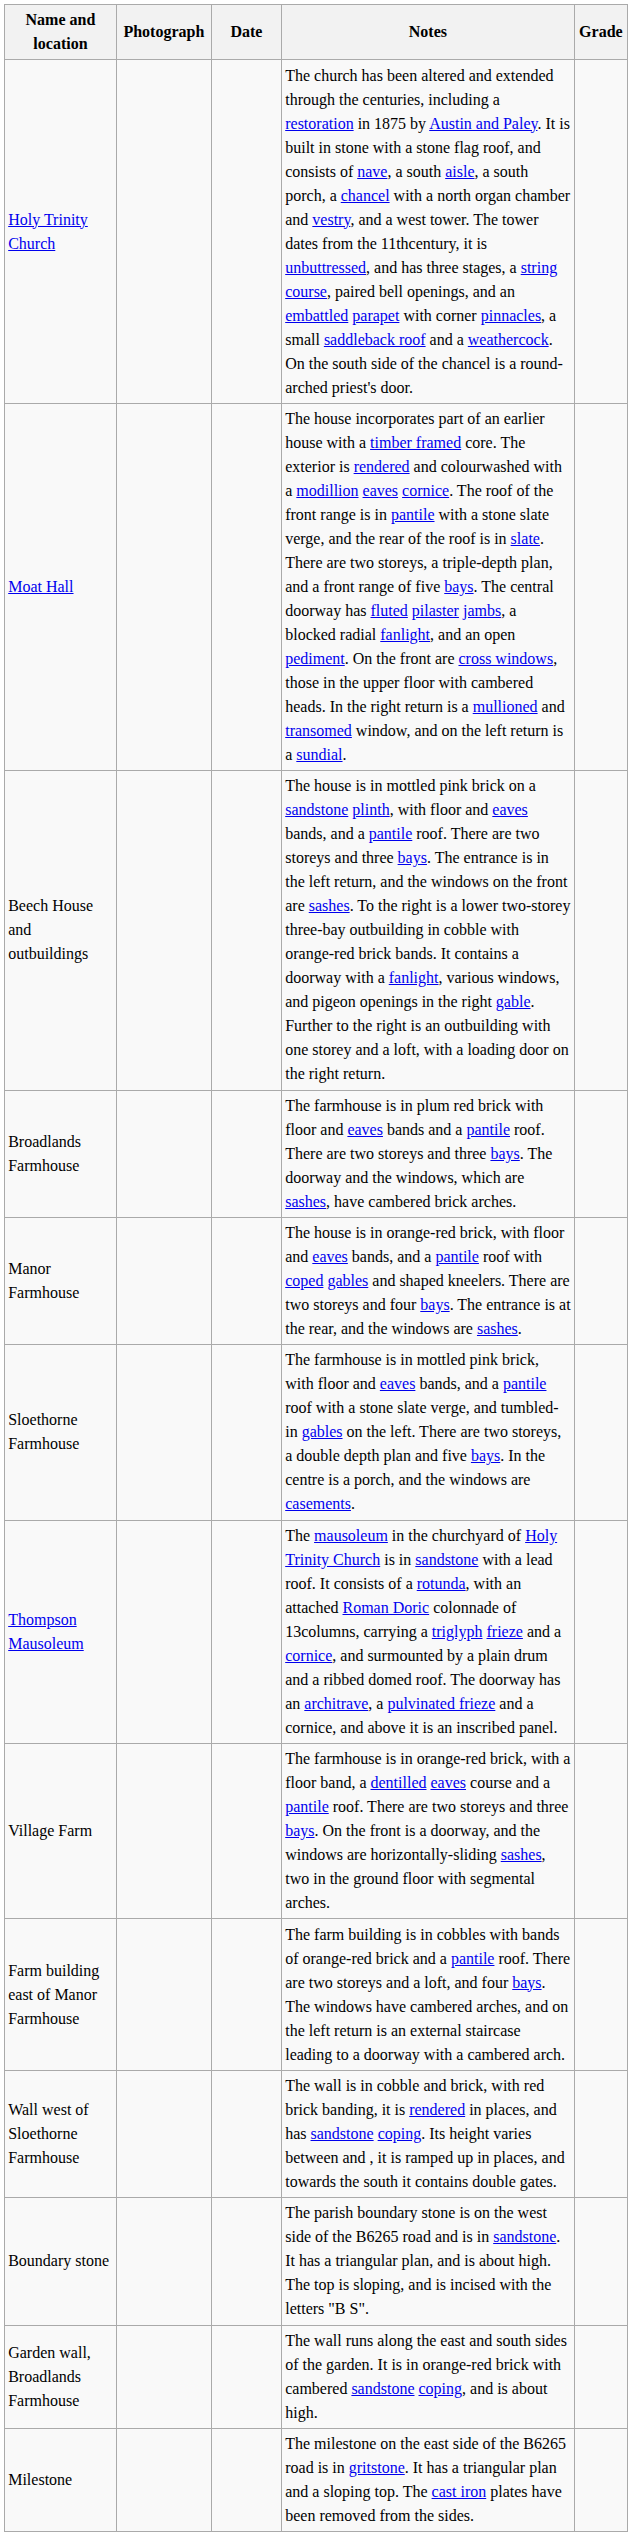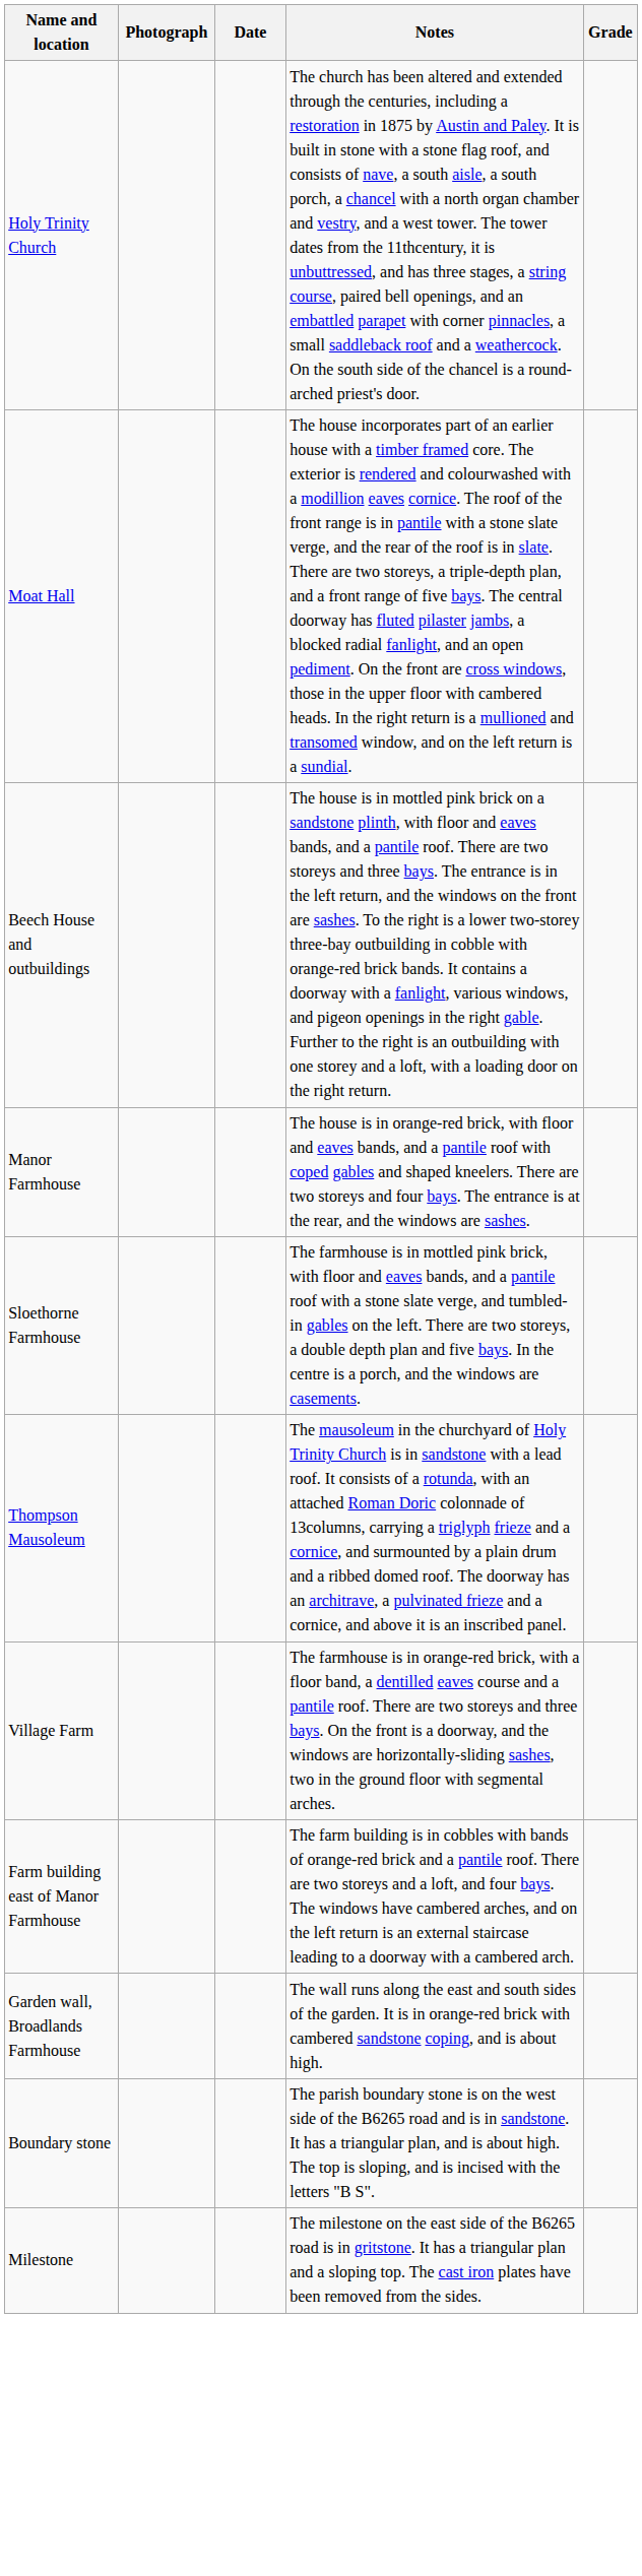 <table class="wikitable sortable plainrowheaders" style="width:100%; border:0px; text-align:left; line-height:150%">
 <tr>
 <th scope="col"  style="width:150px">Name and location</th>
 <th scope="col"  style="width:100px" class="unsortable">Photograph</th>
 <th scope="col"  style="width:120px">Date</th>
 <th scope="col"  style="width:650px" class="unsortable">Notes</th>
 <th scope="col"  style="width:50px">Grade</th>
 </tr>
 <tr>
 <td><a href='#'>Holy Trinity Church</a><br><small></small></td>
 <td></td>
 <td align="center"></td>
 <td>The church has been altered and extended through the centuries, including a <a href='#'>restoration</a> in 1875 by <a href='#'>Austin and Paley</a>. It is built in stone with a stone flag roof, and consists of  <a href='#'>nave</a>, a south <a href='#'>aisle</a>, a south porch, a <a href='#'>chancel</a> with a north organ chamber and <a href='#'>vestry</a>, and a west tower. The tower dates from the 11thcentury, it is <a href='#'>unbuttressed</a>, and has three stages, a <a href='#'>string course</a>, paired bell openings, and an <a href='#'>embattled</a> <a href='#'>parapet</a> with corner <a href='#'>pinnacles</a>, a small <a href='#'>saddleback roof</a> and a <a href='#'>weathercock</a>. On the south side of the chancel is a round-arched priest's door.</td>
 <td align="center" ></td>
 </tr>
 <tr>
 <td><a href='#'>Moat Hall</a><br><small></small></td>
 <td></td>
 <td align="center"></td>
 <td>The house incorporates part of an earlier house with a <a href='#'>timber framed</a> core. The exterior is <a href='#'>rendered</a> and colourwashed with a <a href='#'>modillion</a> <a href='#'>eaves</a> <a href='#'>cornice</a>. The roof of the front range is in <a href='#'>pantile</a> with a stone slate verge, and the rear of the roof is in <a href='#'>slate</a>. There are two storeys, a triple-depth plan, and a front range of five <a href='#'>bays</a>. The central doorway has <a href='#'>fluted</a> <a href='#'>pilaster</a> <a href='#'>jambs</a>, a blocked radial <a href='#'>fanlight</a>, and an open <a href='#'>pediment</a>. On the front are <a href='#'>cross windows</a>, those in the upper floor with cambered heads. In the right return is a <a href='#'>mullioned</a> and <a href='#'>transomed</a> window, and on the left return is a <a href='#'>sundial</a>.</td>
 <td align="center" ></td>
 </tr>
 <tr>
 <td>Beech House and outbuildings<br><small></small></td>
 <td></td>
 <td align="center"></td>
 <td>The house is in mottled pink brick on a <a href='#'>sandstone</a> <a href='#'>plinth</a>, with floor and <a href='#'>eaves</a> bands, and a <a href='#'>pantile</a> roof. There are two storeys and three <a href='#'>bays</a>. The entrance is in the left return, and the windows on the front are <a href='#'>sashes</a>. To the right is a lower two-storey three-bay outbuilding in cobble with orange-red brick bands. It contains a doorway with a <a href='#'>fanlight</a>, various windows, and pigeon openings in the right <a href='#'>gable</a>. Further to the right is an outbuilding with one storey and a loft, with a loading door on the right return.</td>
-<td align="center" ></td>
-</tr>
-<tr>
-<td>Broadlands Farmhouse<br><small></small></td>
-<td></td>
-<td align="center"></td>
-<td>The farmhouse is in plum red brick with floor and <a href='#'>eaves</a> bands and a <a href='#'>pantile</a> roof. There are two storeys and three <a href='#'>bays</a>. The doorway and the windows, which are <a href='#'>sashes</a>, have cambered brick arches.</td>
 <td align="center" ></td>
 </tr>
 <tr>
 <td>Manor Farmhouse<br><small></small></td>
 <td></td>
 <td align="center"></td>
 <td>The house is in orange-red brick, with floor and <a href='#'>eaves</a> bands, and a <a href='#'>pantile</a> roof with <a href='#'>coped</a> <a href='#'>gables</a> and shaped kneelers. There are two storeys and four <a href='#'>bays</a>. The entrance is at the rear, and the windows are <a href='#'>sashes</a>.</td>
 <td align="center" ></td>
 </tr>
 <tr>
 <td>Sloethorne Farmhouse<br><small></small></td>
 <td></td>
 <td align="center"></td>
 <td>The farmhouse is in mottled pink brick, with floor and <a href='#'>eaves</a> bands, and a <a href='#'>pantile</a> roof with a stone slate verge, and tumbled-in <a href='#'>gables</a> on the left. There are two storeys, a double depth plan and five <a href='#'>bays</a>. In the centre is a porch, and the windows are <a href='#'>casements</a>.</td>
 <td align="center" ></td>
 </tr>
 <tr>
 <td><a href='#'>Thompson Mausoleum</a><br><small></small></td>
 <td></td>
 <td align="center"></td>
 <td>The <a href='#'>mausoleum</a> in the churchyard of <a href='#'>Holy Trinity Church</a> is in <a href='#'>sandstone</a> with a lead roof. It consists of a <a href='#'>rotunda</a>, with an attached <a href='#'>Roman Doric</a> colonnade of 13columns, carrying a <a href='#'>triglyph</a> <a href='#'>frieze</a> and a <a href='#'>cornice</a>, and surmounted by a plain drum and a ribbed domed roof. The doorway has an <a href='#'>architrave</a>, a <a href='#'>pulvinated frieze</a> and a cornice, and above it is an inscribed panel.</td>
 <td align="center" ></td>
 </tr>
 <tr>
 <td>Village Farm<br><small></small></td>
 <td></td>
 <td align="center"></td>
 <td>The farmhouse is in orange-red brick, with a floor band, a <a href='#'>dentilled</a> <a href='#'>eaves</a> course and a <a href='#'>pantile</a> roof. There are two storeys and three <a href='#'>bays</a>. On the front is a doorway, and the windows are horizontally-sliding <a href='#'>sashes</a>, two in the ground floor with segmental arches.</td>
 <td align="center" ></td>
 </tr>
 <tr>
 <td>Farm building east of Manor Farmhouse<br><small></small></td>
 <td></td>
 <td align="center"></td>
 <td>The farm building is in cobbles with bands of orange-red brick and a <a href='#'>pantile</a> roof. There are two storeys and a loft, and four <a href='#'>bays</a>. The windows have cambered arches, and on the left return is an external staircase leading to a doorway with a cambered arch.</td>
 <td align="center" ></td>
 </tr>
 <tr>
-<td>Wall west of Sloethorne Farmhouse<br><small></small></td>
+<td>Garden wall, Broadlands Farmhouse<br><small></small></td>
 <td></td>
 <td align="center"></td>
-<td>The wall is in cobble and brick, with red brick banding, it is <a href='#'>rendered</a> in places, and has <a href='#'>sandstone</a> <a href='#'>coping</a>. Its height varies between  and , it is ramped up in places, and towards the south it contains double gates.</td>
+<td>The wall runs along the east and south sides of the garden. It is in orange-red brick with cambered <a href='#'>sandstone</a> <a href='#'>coping</a>, and is about  high.</td>
 <td align="center" ></td>
 </tr>
 <tr>
 <td>Boundary stone<br><small></small></td>
 <td></td>
 <td align="center"></td>
 <td>The parish boundary stone is on the west side of the B6265 road and is in <a href='#'>sandstone</a>. It has a triangular plan, and is about  high. The top is sloping, and is incised with the letters "B S".</td>
-<td align="center" ></td>
-</tr>
-<tr>
-<td>Garden wall, Broadlands Farmhouse<br><small></small></td>
-<td></td>
-<td align="center"></td>
-<td>The wall runs along the east and south sides of the garden. It is in orange-red brick with cambered <a href='#'>sandstone</a> <a href='#'>coping</a>, and is about  high.</td>
 <td align="center" ></td>
 </tr>
 <tr>
 <td>Milestone<br><small></small></td>
 <td></td>
 <td align="center"></td>
 <td>The milestone on the east side of the B6265 road is in <a href='#'>gritstone</a>. It has a triangular plan and a sloping top. The <a href='#'>cast iron</a> plates have been removed from the sides.</td>
 <td align="center" ></td>
 </tr>
 <tr>
 </tr>
 </table>
